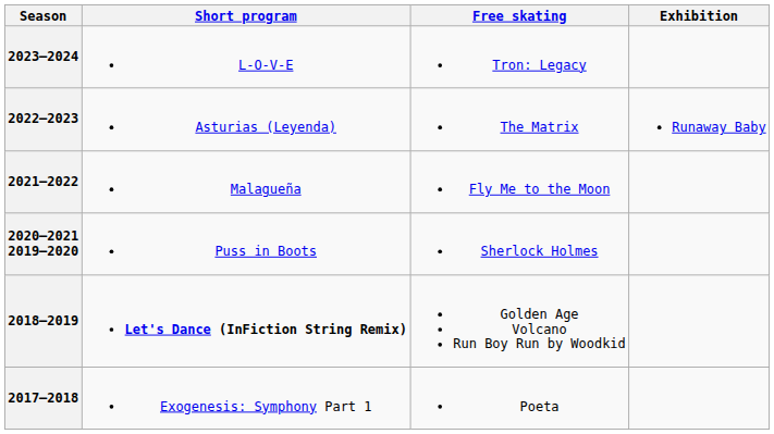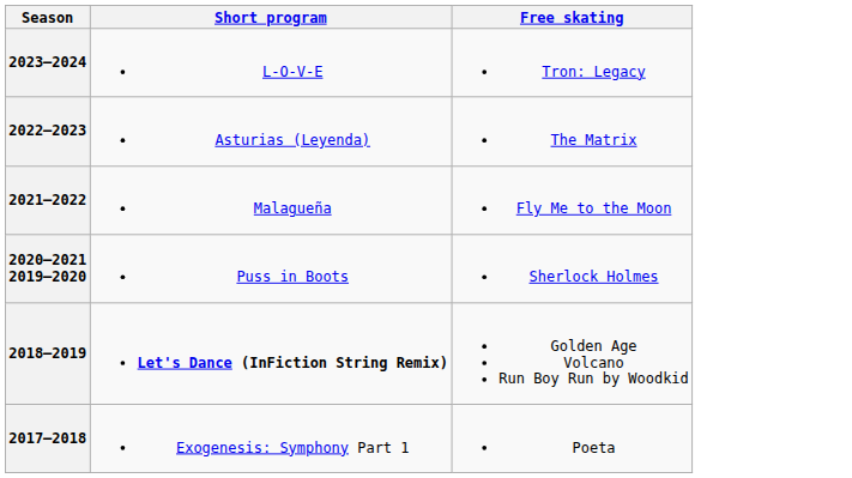 <table class=wikitable style=text-align:center>
 <tr>
 <th>Season</th>
 <th><a href='#'>Short program</a></th>
 <th><a href='#'>Free skating</a></th>
-<th>Exhibition</th>
 </tr>
 <tr>
 <th>2023–2024 <br></th>
 <td><br><ul><li><a href='#'>L-O-V-E</a> <br></li></ul></td>
 <td><br><ul><li><a href='#'>Tron: Legacy</a> <br></li></ul></td>
-<td></td>
 </tr>
 <tr>
 <th>2022–2023 <br></th>
 <td><br><ul><li><a href='#'>Asturias (Leyenda)</a> <br></li></ul></td>
 <td><br><ul><li><a href='#'>The Matrix</a> <br></li></ul></td>
-<td><br><ul><li><a href='#'>Runaway Baby</a> <br></li></ul></td>
 </tr>
 <tr>
 <th>2021–2022 <br></th>
 <td><br><ul><li><a href='#'>Malagueña</a> <br></li></ul></td>
 <td><br><ul><li><a href='#'>Fly Me to the Moon</a> <br></li></ul></td>
-<td></td>
 </tr>
 <tr>
 <th>2020–2021 <br>2019–2020 <br></th>
 <td><br><ul><li><a href='#'>Puss in Boots</a> <br></li></ul></td>
 <td><br><ul><li><a href='#'>Sherlock Holmes</a> <br></li></ul></td>
-<td></td>
 </tr>
 <tr>
 <th>2018–2019 <br></th>
 <td><strong><br><ul><li><a href='#'>Let's Dance</a> (InFiction String Remix) <br></li></ul></strong></td>
 <td><br><ul><li>Golden Age <br></li><li>Volcano <br></li><li>Run Boy Run by Woodkid <br></li></ul></td>
-<td></td>
 </tr>
 <tr>
 <th>2017–2018 <br></th>
 <td><br><ul><li><a href='#'>Exogenesis: Symphony</a> Part 1 <br></li></ul></td>
 <td><br><ul><li>Poeta <br></li></ul></td>
-<td></td>
 </tr>
 </table>
